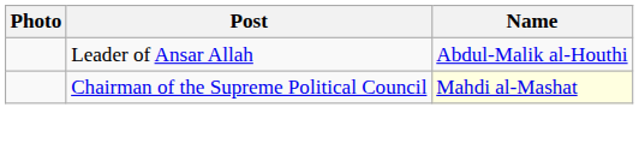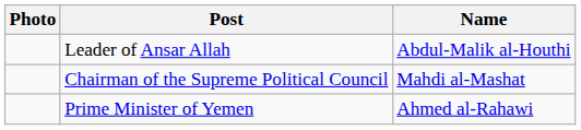 <table class="wikitable">
 <tr>
 <th>Photo</th>
 <th>Post</th>
 <th>Name</th>
 </tr>
 <tr>
 <td><br></td>
 <td>Leader of <a href='#'>Ansar Allah</a></td>
 <td><a href='#'>Abdul-Malik al-Houthi</a></td>
 </tr>
 <tr>
 <td></td>
 <td><a href='#'>Chairman of the Supreme Political Council</a></td>
-<td style="background: lightyellow;"><a href='#'>Mahdi al-Mashat</a></td>
+<td><a href='#'>Mahdi al-Mashat</a></td>
+</tr>
+<tr>
+<td></td>
+<td><a href='#'>Prime Minister of Yemen</a></td>
+<td><a href='#'>Ahmed al-Rahawi</a></td>
 </tr>
 </table>
